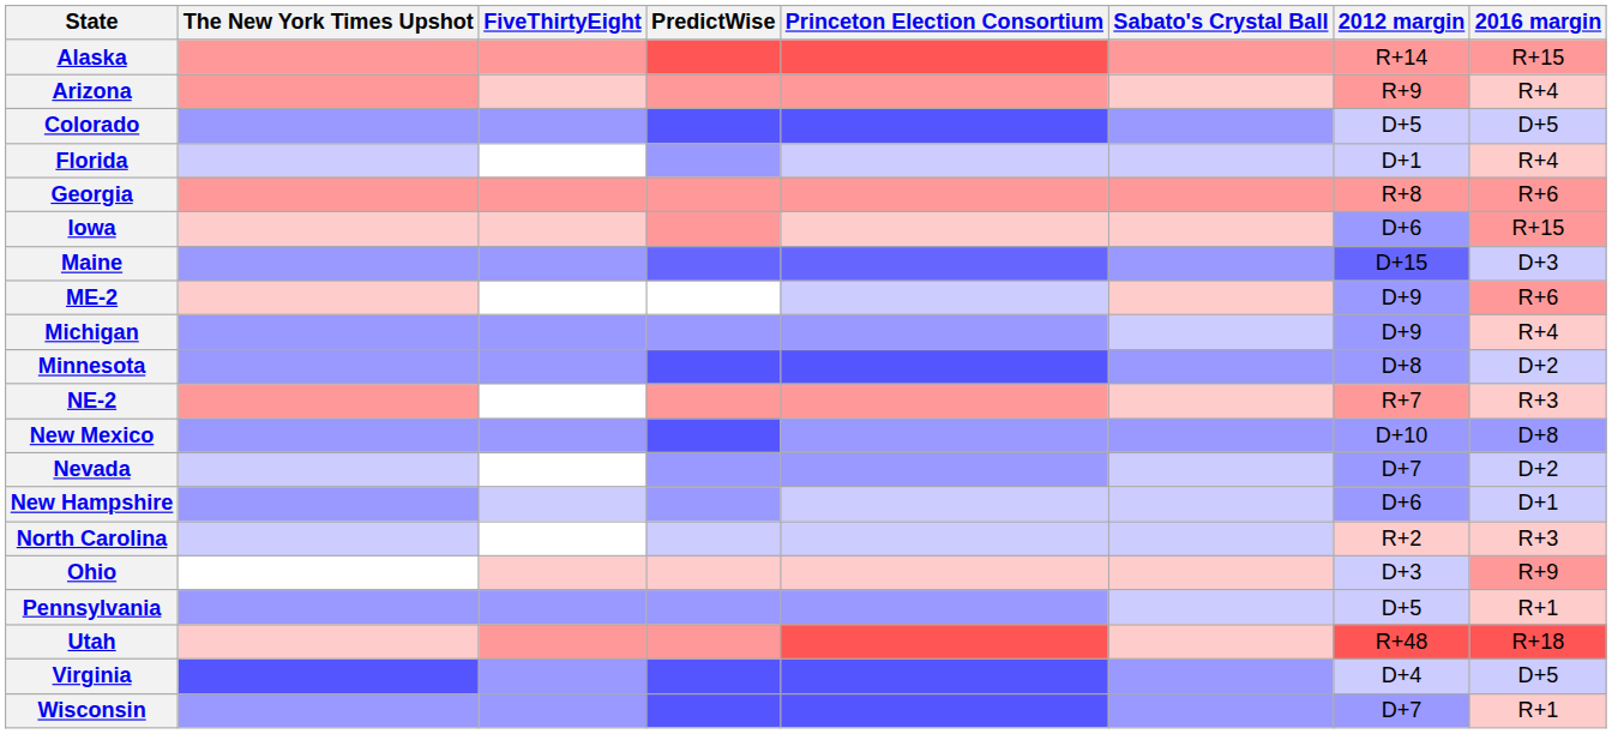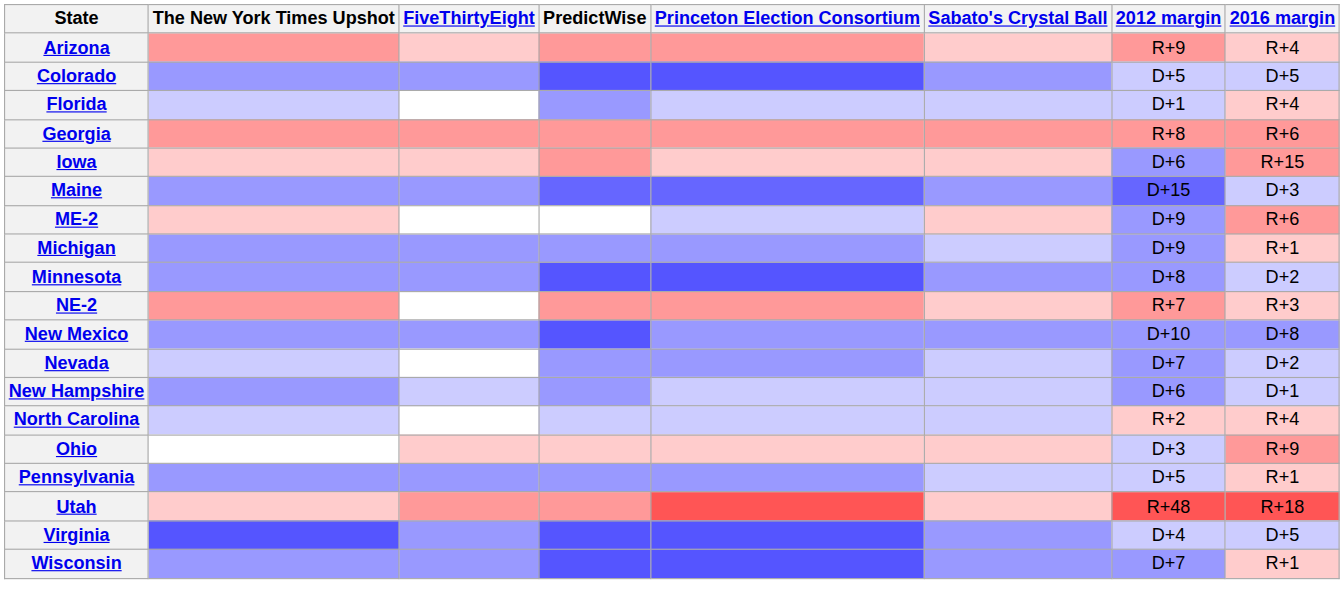 <table class="wikitable sortable" style="text-align:center">
 <tr>
 <th>State</th>
 <th>The New York Times Upshot</th>
 <th><a href='#'>FiveThirtyEight</a></th>
 <th>PredictWise</th>
 <th><a href='#'>Princeton Election Consortium</a></th>
 <th><a href='#'>Sabato's Crystal Ball</a></th>
 <th><a href='#'>2012 margin</a></th>
 <th><a href='#'>2016 margin</a></th>
-</tr>
-<tr>
-<th><a href='#'>Alaska</a></th>
-<td style="background:#f99"></td>
-<td style="background:#f99"></td>
-<td style="background:#f55;"></td>
-<td style="background:#f55;"></td>
-<td style="background:#f99"></td>
-<td style="background:#f99">R+14</td>
-<td style="background:#f99">R+15</td>
 </tr>
 <tr>
 <th><a href='#'>Arizona</a></th>
 <td style="background:#f99"></td>
 <td style="background:#fcc"></td>
 <td style="background:#f99"></td>
 <td style="background:#f99"></td>
 <td style="background:#fcc"></td>
 <td style="background:#f99">R+9</td>
 <td style="background:#fcc">R+4</td>
 </tr>
 <tr>
 <th><a href='#'>Colorado</a></th>
 <td style="background:#99f"></td>
 <td style="background:#99f"></td>
 <td style="background:#55f;"></td>
 <td style="background:#55f;"></td>
 <td style="background:#99f"></td>
 <td style="background:#ccf">D+5</td>
 <td style="background:#ccf">D+5</td>
 </tr>
 <tr>
 <th><a href='#'>Florida</a></th>
 <td style="background:#ccf"></td>
 <td style="background:#fff"></td>
 <td style="background:#99f"></td>
 <td style="background:#ccf"></td>
 <td style="background:#ccf"></td>
 <td style="background:#ccf">D+1</td>
 <td style="background:#fcc">R+4</td>
 </tr>
 <tr>
 <th><a href='#'>Georgia</a></th>
 <td style="background:#f99"></td>
 <td style="background:#f99"></td>
 <td style="background:#f99"></td>
 <td style="background:#f99"></td>
 <td style="background:#f99"></td>
 <td style="background:#f99">R+8</td>
 <td style="background:#f99">R+6</td>
 </tr>
 <tr>
 <th><a href='#'>Iowa</a></th>
 <td style="background:#fcc"><br></td>
 <td style="background:#fcc"><br></td>
 <td style="background:#f99"><br></td>
 <td style="background:#fcc"><br></td>
 <td style="background:#fcc"><br></td>
 <td style="background:#99f">D+6</td>
 <td style="background:#f99">R+15</td>
 </tr>
 <tr>
 <th><a href='#'>Maine</a></th>
 <td style="background:#99f"></td>
 <td style="background:#99f"></td>
 <td style="background:#66f"></td>
 <td style="background:#66f"></td>
 <td style="background:#99f"></td>
 <td style="background:#66f">D+15</td>
 <td style="background:#ccf">D+3</td>
 </tr>
 <tr>
 <th><a href='#'>ME-2</a></th>
 <td style="background:#fcc"><br></td>
 <td style="background:#fff"></td>
 <td style="background:#fff"></td>
 <td style="background:#ccf"></td>
 <td style="background:#fcc"><br></td>
 <td style="background:#99f">D+9</td>
 <td style="background:#f99">R+6</td>
 </tr>
 <tr>
 <th><a href='#'>Michigan</a></th>
 <td style="background:#99f"></td>
 <td style="background:#99f"></td>
 <td style="background:#99f"></td>
 <td style="background:#99f"></td>
 <td style="background:#ccf"></td>
 <td style="background:#99f">D+9</td>
-<td style="background:#fcc">R+4</td>
+<td style="background:#fcc">R+1<br></td>
 </tr>
 <tr>
 <th><a href='#'>Minnesota</a></th>
 <td style="background:#99f"></td>
 <td style="background:#99f"></td>
 <td style="background:#55f;"></td>
 <td style="background:#55f;"></td>
 <td style="background:#99f"></td>
 <td style="background:#99f">D+8</td>
 <td style="background:#ccf">D+2</td>
 </tr>
 <tr>
 <th><a href='#'>NE-2</a></th>
 <td style="background:#f99"></td>
 <td style="background:#fff"></td>
 <td style="background:#f99"></td>
 <td style="background:#f99"></td>
 <td style="background:#fcc"></td>
 <td style="background:#f99">R+7</td>
 <td style="background:#fcc">R+3</td>
 </tr>
 <tr>
 <th><a href='#'>New Mexico</a></th>
 <td style="background:#99f"></td>
 <td style="background:#99f"></td>
 <td style="background:#55f;"></td>
 <td style="background:#99f"></td>
 <td style="background:#99f"></td>
 <td style="background:#99f">D+10</td>
 <td style="background:#99f">D+8</td>
 </tr>
 <tr>
 <th><a href='#'>Nevada</a></th>
 <td style="background:#ccf"></td>
 <td style="background:#fff"></td>
 <td style="background:#99f"></td>
 <td style="background:#99f"></td>
 <td style="background:#ccf"></td>
 <td style="background:#99f">D+7</td>
 <td style="background:#ccf">D+2</td>
 </tr>
 <tr>
 <th><a href='#'>New Hampshire</a></th>
 <td style="background:#99f"></td>
 <td style="background:#ccf"></td>
 <td style="background:#99f"></td>
 <td style="background:#ccf"></td>
 <td style="background:#ccf"></td>
 <td style="background:#99f">D+6</td>
 <td style="background:#ccf">D+1</td>
 </tr>
 <tr>
 <th><a href='#'>North Carolina</a></th>
 <td style="background:#ccf"><br></td>
 <td style="background:#fff"></td>
 <td style="background:#ccf"><br></td>
 <td style="background:#ccf"><br></td>
 <td style="background:#ccf"><br></td>
 <td style="background:#fcc">R+2</td>
-<td style="background:#fcc">R+3</td>
+<td style="background:#fcc">R+4</td>
 </tr>
 <tr>
 <th><a href='#'>Ohio</a></th>
 <td style="background:#fff"></td>
 <td style="background:#fcc"><br></td>
 <td style="background:#fcc"><br></td>
 <td style="background:#fcc"><br></td>
 <td style="background:#fcc"><br></td>
 <td style="background:#ccf">D+3</td>
 <td style="background:#f99">R+9<br></td>
 </tr>
 <tr>
 <th><a href='#'>Pennsylvania</a></th>
 <td style="background:#99f"></td>
 <td style="background:#99f"></td>
 <td style="background:#99f"></td>
 <td style="background:#99f"></td>
 <td style="background:#ccf"></td>
 <td style="background:#ccf">D+5</td>
 <td style="background:#fcc">R+1<br></td>
 </tr>
 <tr>
 <th><a href='#'>Utah</a></th>
 <td style="background:#fcc"></td>
 <td style="background:#f99"></td>
 <td style="background:#f99"></td>
 <td style="background:#f55;"></td>
 <td style="background:#fcc"></td>
 <td style="background:#f55;">R+48</td>
 <td style="background:#f55;">R+18</td>
 </tr>
 <tr>
 <th><a href='#'>Virginia</a></th>
 <td style="background:#55f;"></td>
 <td style="background:#99f"></td>
 <td style="background:#55f;"></td>
 <td style="background:#55f;"></td>
 <td style="background:#99f"></td>
 <td style="background:#ccf">D+4</td>
 <td style="background:#ccf">D+5</td>
 </tr>
 <tr>
 <th><a href='#'>Wisconsin</a></th>
 <td style="background:#99f"></td>
 <td style="background:#99f"></td>
 <td style="background:#55f;"></td>
 <td style="background:#55f;"></td>
 <td style="background:#99f"></td>
 <td style="background:#99f">D+7</td>
 <td style="background:#fcc">R+1<br></td>
 </tr>
 </table>
